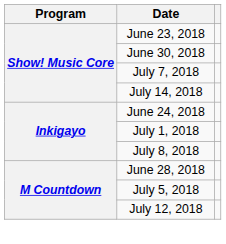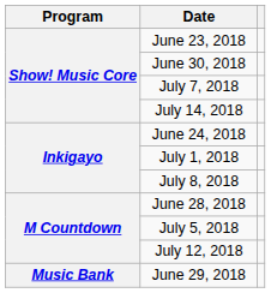 <table class="wikitable sortable plainrowheaders" style="text-align:center">
 <tr>
 <th>Program</th>
 <th width="120">Date</th>
 <th class="unsortable"></th>
 </tr>
 <tr>
 <th rowspan="4" scope="row"><em><a href='#'>Show! Music Core</a></em></th>
 <td>June 23, 2018</td>
 <td></td>
 </tr>
 <tr>
 <td>June 30, 2018</td>
 <td></td>
 </tr>
 <tr>
 <td>July 7, 2018</td>
 <td></td>
 </tr>
 <tr>
 <td>July 14, 2018</td>
 <td></td>
 </tr>
 <tr>
 <th rowspan="3" scope="row"><em><a href='#'>Inkigayo</a></em></th>
 <td>June 24, 2018</td>
 <td></td>
 </tr>
 <tr>
 <td>July 1, 2018</td>
 <td></td>
 </tr>
 <tr>
 <td>July 8, 2018</td>
 <td></td>
 </tr>
 <tr>
 <th rowspan="3" scope="row"><em><a href='#'>M Countdown</a></em></th>
 <td>June 28, 2018</td>
 <td></td>
 </tr>
 <tr>
 <td>July 5, 2018</td>
 <td></td>
 </tr>
 <tr>
 <td>July 12, 2018</td>
 <td></td>
 </tr>
+<tr>
+<th scope="row"><em><a href='#'>Music Bank</a></em></th>
+<td>June 29, 2018</td>
+<td></td>
+</tr>
 </table>
